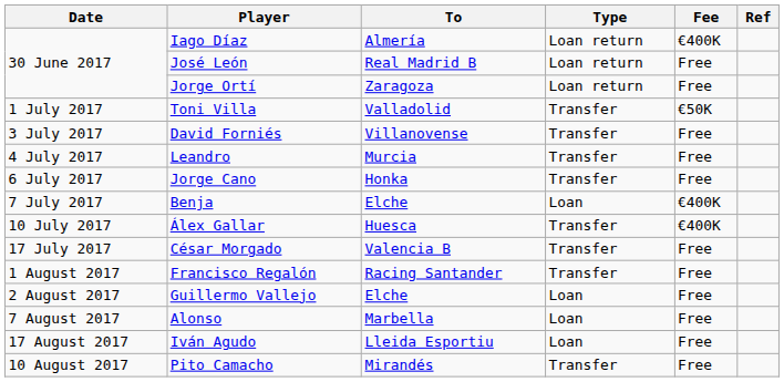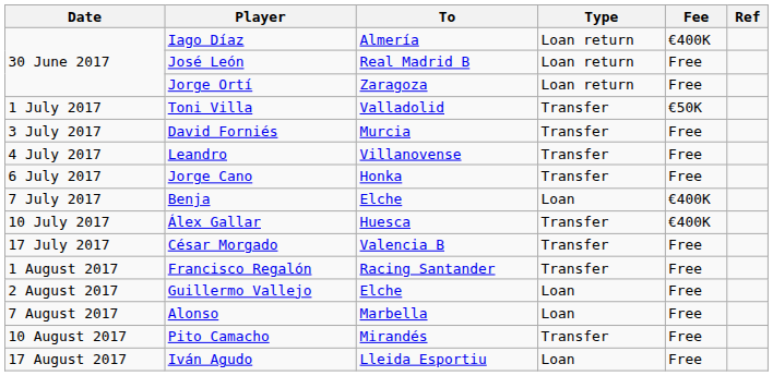 <table class="wikitable" style="width:80%;">
 <tr>
 <th>Date</th>
 <th>Player</th>
 <th>To</th>
 <th>Type</th>
 <th>Fee</th>
 <th>Ref</th>
 </tr>
 <tr>
 <td rowspan="3">30 June 2017</td>
 <td> <a href='#'>Iago Díaz</a></td>
 <td> <a href='#'>Almería</a></td>
 <td>Loan return</td>
 <td>€400K</td>
 <td></td>
 </tr>
 <tr>
 <td> <a href='#'>José León</a></td>
 <td> <a href='#'>Real Madrid B</a></td>
 <td>Loan return</td>
 <td>Free</td>
 <td></td>
 </tr>
 <tr>
 <td> <a href='#'>Jorge Ortí</a></td>
 <td> <a href='#'>Zaragoza</a></td>
 <td>Loan return</td>
 <td>Free</td>
 <td></td>
 </tr>
 <tr>
 <td>1 July 2017</td>
 <td> <a href='#'>Toni Villa</a></td>
 <td> <a href='#'>Valladolid</a></td>
 <td>Transfer</td>
 <td>€50K</td>
 <td></td>
 </tr>
 <tr>
 <td>3 July 2017</td>
 <td> <a href='#'>David Forniés</a></td>
-<td> <a href='#'>Villanovense</a></td>
+<td> <a href='#'>Murcia</a></td>
 <td>Transfer</td>
 <td>Free</td>
 <td></td>
 </tr>
 <tr>
 <td>4 July 2017</td>
 <td> <a href='#'>Leandro</a></td>
-<td> <a href='#'>Murcia</a></td>
+<td> <a href='#'>Villanovense</a></td>
 <td>Transfer</td>
 <td>Free</td>
 <td></td>
 </tr>
 <tr>
 <td>6 July 2017</td>
 <td> <a href='#'>Jorge Cano</a></td>
 <td> <a href='#'>Honka</a></td>
 <td>Transfer</td>
 <td>Free</td>
 <td></td>
 </tr>
 <tr>
 <td>7 July 2017</td>
 <td> <a href='#'>Benja</a></td>
 <td> <a href='#'>Elche</a></td>
 <td>Loan</td>
 <td>€400K</td>
 <td></td>
 </tr>
 <tr>
 <td>10 July 2017</td>
 <td> <a href='#'>Álex Gallar</a></td>
 <td> <a href='#'>Huesca</a></td>
 <td>Transfer</td>
 <td>€400K</td>
 <td></td>
 </tr>
 <tr>
 <td>17 July 2017</td>
 <td> <a href='#'>César Morgado</a></td>
 <td> <a href='#'>Valencia B</a></td>
 <td>Transfer</td>
 <td>Free</td>
 <td></td>
 </tr>
 <tr>
 <td>1 August 2017</td>
 <td> <a href='#'>Francisco Regalón</a></td>
 <td> <a href='#'>Racing Santander</a></td>
 <td>Transfer</td>
 <td>Free</td>
 <td></td>
 </tr>
 <tr>
 <td>2 August 2017</td>
 <td> <a href='#'>Guillermo Vallejo</a></td>
 <td> <a href='#'>Elche</a></td>
 <td>Loan</td>
 <td>Free</td>
 <td></td>
 </tr>
 <tr>
 <td>7 August 2017</td>
 <td> <a href='#'>Alonso</a></td>
 <td> <a href='#'>Marbella</a></td>
 <td>Loan</td>
 <td>Free</td>
 <td></td>
 </tr>
 <tr>
+<td>10 August 2017</td>
+<td> <a href='#'>Pito Camacho</a></td>
+<td> <a href='#'>Mirandés</a></td>
+<td>Transfer</td>
+<td>Free</td>
+<td></td>
+</tr>
+<tr>
 <td>17 August 2017</td>
 <td> <a href='#'>Iván Agudo</a></td>
 <td> <a href='#'>Lleida Esportiu</a></td>
 <td>Loan</td>
 <td>Free</td>
 <td></td>
 </tr>
-<tr>
-<td>10 August 2017</td>
-<td> <a href='#'>Pito Camacho</a></td>
-<td> <a href='#'>Mirandés</a></td>
-<td>Transfer</td>
-<td>Free</td>
-<td></td>
-</tr>
 </table>
